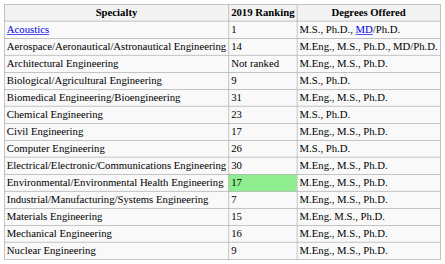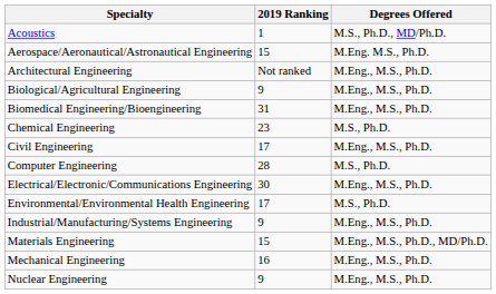 <table class="wikitable sortable">
 <tr>
 <th>Specialty</th>
 <th>2019 Ranking</th>
 <th>Degrees Offered</th>
 </tr>
 <tr>
 <td><a href='#'>Acoustics</a></td>
 <td>1</td>
 <td>M.S., Ph.D., <a href='#'>MD</a>/Ph.D.</td>
 </tr>
 <tr>
 <td>Aerospace/Aeronautical/Astronautical Engineering</td>
-<td>14</td>
-<td>M.Eng., M.S., Ph.D., MD/Ph.D.</td>
+<td>15</td>
+<td>M.Eng. M.S., Ph.D.</td>
 </tr>
 <tr>
 <td>Architectural Engineering</td>
 <td>Not ranked</td>
 <td>M.Eng., M.S., Ph.D.</td>
 </tr>
 <tr>
 <td>Biological/Agricultural Engineering</td>
 <td>9</td>
-<td>M.S., Ph.D.</td>
+<td>M.Eng., M.S., Ph.D.</td>
 </tr>
 <tr>
 <td>Biomedical Engineering/Bioengineering</td>
 <td>31</td>
 <td>M.Eng., M.S., Ph.D.</td>
 </tr>
 <tr>
 <td>Chemical Engineering</td>
 <td>23</td>
 <td>M.S., Ph.D.</td>
 </tr>
 <tr>
 <td>Civil Engineering</td>
 <td>17</td>
 <td>M.Eng., M.S., Ph.D.</td>
 </tr>
 <tr>
 <td>Computer Engineering</td>
-<td>26</td>
+<td>28</td>
 <td>M.S., Ph.D.</td>
 </tr>
 <tr>
 <td>Electrical/Electronic/Communications Engineering</td>
 <td>30</td>
 <td>M.Eng., M.S., Ph.D.</td>
 </tr>
 <tr>
 <td>Environmental/Environmental Health Engineering</td>
-<td style="background: lightgreen;">17</td>
-<td>M.Eng., M.S., Ph.D.</td>
+<td>17</td>
+<td>M.S., Ph.D.</td>
 </tr>
 <tr>
 <td>Industrial/Manufacturing/Systems Engineering</td>
-<td>7</td>
+<td>9</td>
 <td>M.Eng., M.S., Ph.D.</td>
 </tr>
 <tr>
 <td>Materials Engineering</td>
 <td>15</td>
-<td>M.Eng. M.S., Ph.D.</td>
+<td>M.Eng., M.S., Ph.D., MD/Ph.D.</td>
 </tr>
 <tr>
 <td>Mechanical Engineering</td>
 <td>16</td>
 <td>M.Eng., M.S., Ph.D.</td>
 </tr>
 <tr>
 <td>Nuclear Engineering</td>
 <td>9</td>
 <td>M.Eng., M.S., Ph.D.</td>
 </tr>
 </table>
